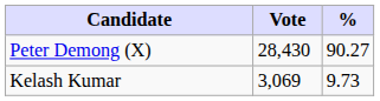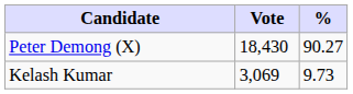 <table class="wikitable">
 <tr>
 <th style="background:#ddf; width:200px;">Candidate</th>
 <th style="background:#ddf; width:50px;">Vote</th>
 <th style="background:#ddf; width:30px;">%</th>
 </tr>
 <tr>
 <td><a href='#'>Peter Demong</a> (X)</td>
-<td>28,430</td>
+<td>18,430</td>
 <td>90.27</td>
 </tr>
 <tr>
 <td>Kelash Kumar</td>
 <td>3,069</td>
 <td>9.73</td>
 </tr>
 </table>
